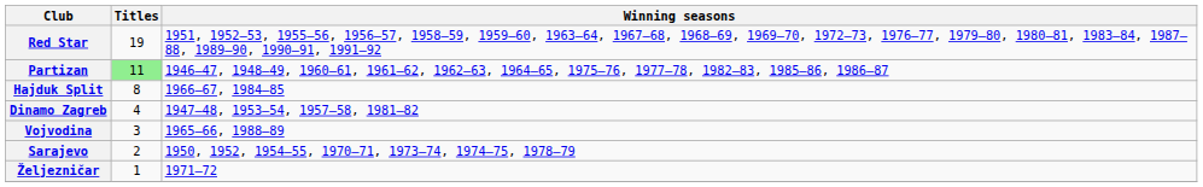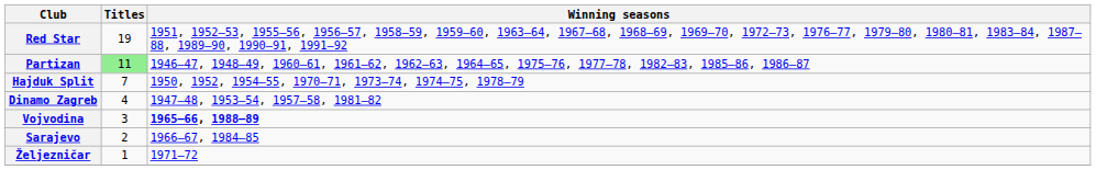 <table class="wikitable sortable plainrowheaders" style="text-align: center;">
 <tr>
 <th scope="col" width="105">Club</th>
 <th scope="col">Titles</th>
 <th scope="col">Winning seasons</th>
 </tr>
 <tr>
 <th scope=row><a href='#'>Red Star</a></th>
 <td>19</td>
 <td align=left><a href='#'>1951</a>, <a href='#'>1952–53</a>, <a href='#'>1955–56</a>, <a href='#'>1956–57</a>, <a href='#'>1958–59</a>, <a href='#'>1959–60</a>, <a href='#'>1963–64</a>, <a href='#'>1967–68</a>, <a href='#'>1968–69</a>, <a href='#'>1969–70</a>, <a href='#'>1972–73</a>, <a href='#'>1976–77</a>, <a href='#'>1979–80</a>, <a href='#'>1980–81</a>, <a href='#'>1983–84</a>, <a href='#'>1987–88</a>, <a href='#'>1989–90</a>, <a href='#'>1990–91</a>, <a href='#'>1991–92</a></td>
 </tr>
 <tr>
 <th scope=row><a href='#'>Partizan</a></th>
 <td style="background: lightgreen;">11</td>
 <td align=left><a href='#'>1946–47</a>, <a href='#'>1948–49</a>, <a href='#'>1960–61</a>, <a href='#'>1961–62</a>, <a href='#'>1962–63</a>, <a href='#'>1964–65</a>, <a href='#'>1975–76</a>, <a href='#'>1977–78</a>, <a href='#'>1982–83</a>, <a href='#'>1985–86</a>, <a href='#'>1986–87</a></td>
 </tr>
 <tr>
 <th scope=row><a href='#'>Hajduk Split</a></th>
-<td>8</td>
-<td align=left><a href='#'>1966–67</a>, <a href='#'>1984–85</a></td>
+<td>7</td>
+<td align=left><a href='#'>1950</a>, <a href='#'>1952</a>, <a href='#'>1954–55</a>, <a href='#'>1970–71</a>, <a href='#'>1973–74</a>, <a href='#'>1974–75</a>, <a href='#'>1978–79</a></td>
 </tr>
 <tr>
 <th scope=row><a href='#'>Dinamo Zagreb</a></th>
 <td>4</td>
 <td align=left><a href='#'>1947–48</a>, <a href='#'>1953–54</a>, <a href='#'>1957–58</a>, <a href='#'>1981–82</a></td>
 </tr>
 <tr>
 <th scope=row><a href='#'>Vojvodina</a></th>
 <td>3</td>
-<td align=left><a href='#'>1965–66</a>, <a href='#'>1988–89</a></td>
+<td align=left><strong><a href='#'>1965–66</a>, <a href='#'>1988–89</a></strong></td>
 </tr>
 <tr>
 <th scope=row><a href='#'>Sarajevo</a></th>
 <td>2</td>
-<td align=left><a href='#'>1950</a>, <a href='#'>1952</a>, <a href='#'>1954–55</a>, <a href='#'>1970–71</a>, <a href='#'>1973–74</a>, <a href='#'>1974–75</a>, <a href='#'>1978–79</a></td>
+<td align=left><a href='#'>1966–67</a>, <a href='#'>1984–85</a></td>
 </tr>
 <tr>
 <th scope=row><a href='#'>Željezničar</a></th>
 <td>1</td>
 <td align=left><a href='#'>1971–72</a></td>
 </tr>
 <tr>
 </tr>
 </table>
